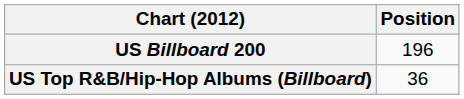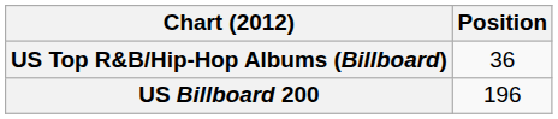 <table class="wikitable plainrowheaders" style="text-align:center;">
 <tr>
 <th>Chart (2012)</th>
 <th>Position</th>
 </tr>
 <tr>
+<th scope="row">US Top R&B/Hip-Hop Albums (<em>Billboard</em>)</th>
+<td align="center">36</td>
+</tr>
+<tr>
 <th scope="row">US <em>Billboard</em> 200</th>
 <td align="center">196</td>
 </tr>
-<tr>
-<th scope="row">US Top R&B/Hip-Hop Albums (<em>Billboard</em>)</th>
-<td align="center">36</td>
-</tr>
 </table>
